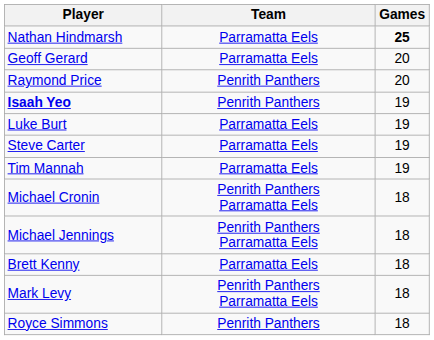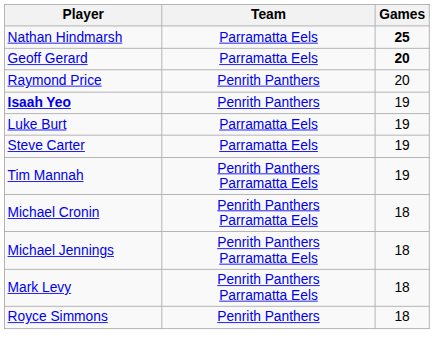 <table class="wikitable" style="text-align:center;">
 <tr>
 <th style="width:11em">Player</th>
 <th style="width:15em">Team</th>
 <th style="width:3.5em">Games</th>
 </tr>
 <tr>
 <td style="text-align:left;"><a href='#'>Nathan Hindmarsh</a></td>
 <td> <a href='#'>Parramatta Eels</a></td>
 <td><strong>25</strong></td>
 </tr>
 <tr>
 <td style="text-align:left;"><a href='#'>Geoff Gerard</a></td>
 <td> <a href='#'>Parramatta Eels</a></td>
-<td>20</td>
+<td><strong>20</strong></td>
 </tr>
 <tr>
 <td style="text-align:left;"><a href='#'>Raymond Price</a></td>
 <td> <a href='#'>Penrith Panthers</a></td>
 <td>20</td>
 </tr>
 <tr>
 <td style="text-align:left;"><strong><a href='#'>Isaah Yeo</a></strong></td>
 <td> <a href='#'>Penrith Panthers</a></td>
 <td>19</td>
 </tr>
 <tr>
 <td style="text-align:left;"><a href='#'>Luke Burt</a></td>
 <td> <a href='#'>Parramatta Eels</a></td>
 <td>19</td>
 </tr>
 <tr>
 <td style="text-align:left;"><a href='#'>Steve Carter</a></td>
 <td> <a href='#'>Parramatta Eels</a></td>
 <td>19</td>
 </tr>
 <tr>
 <td style="text-align:left;"><a href='#'>Tim Mannah</a></td>
-<td> <a href='#'>Parramatta Eels</a></td>
+<td> <a href='#'>Penrith Panthers</a><br> <a href='#'>Parramatta Eels</a></td>
 <td>19</td>
 </tr>
 <tr>
 <td style="text-align:left;"><a href='#'>Michael Cronin</a></td>
 <td> <a href='#'>Penrith Panthers</a><br> <a href='#'>Parramatta Eels</a></td>
 <td>18</td>
 </tr>
 <tr>
 <td style="text-align:left;"><a href='#'>Michael Jennings</a></td>
 <td> <a href='#'>Penrith Panthers</a><br> <a href='#'>Parramatta Eels</a></td>
 <td>18</td>
 </tr>
 <tr>
-<td style="text-align:left;"><a href='#'>Brett Kenny</a></td>
-<td> <a href='#'>Parramatta Eels</a></td>
-<td>18</td>
-</tr>
-<tr>
 <td style="text-align:left;"><a href='#'>Mark Levy</a></td>
 <td> <a href='#'>Penrith Panthers</a><br> <a href='#'>Parramatta Eels</a></td>
 <td>18</td>
 </tr>
 <tr>
 <td style="text-align:left;"><a href='#'>Royce Simmons</a></td>
 <td> <a href='#'>Penrith Panthers</a></td>
 <td>18</td>
 </tr>
 </table>
